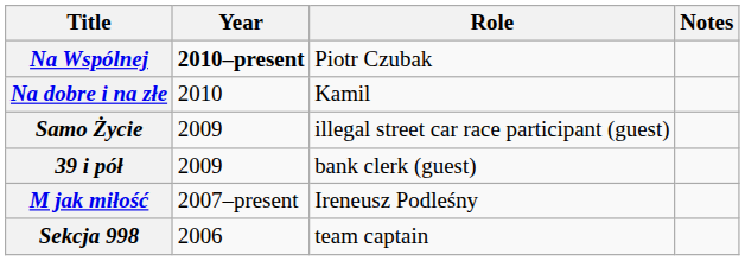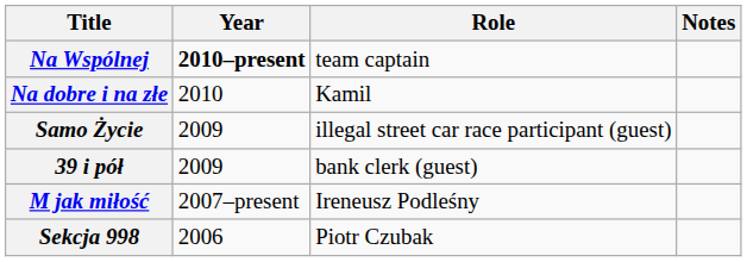 <table class="wikitable plainrowheaders sortable">
 <tr>
 <th scope="col">Title</th>
 <th scope="col">Year</th>
 <th scope="col">Role</th>
 <th scope="col" class="unsortable">Notes</th>
 </tr>
 <tr>
 <th scope="row"><em><a href='#'>Na Wspólnej</a></em></th>
 <td><strong>2010–present</strong></td>
-<td>Piotr Czubak</td>
+<td>team captain</td>
 <td></td>
 </tr>
 <tr>
 <th scope="row"><em><a href='#'>Na dobre i na złe</a></em></th>
 <td>2010</td>
 <td>Kamil</td>
 <td></td>
 </tr>
 <tr>
 <th scope="row"><em>Samo Życie</em></th>
 <td>2009</td>
 <td>illegal street car race participant (guest)</td>
 <td></td>
 </tr>
 <tr>
 <th scope="row"><em>39 i pół</em></th>
 <td>2009</td>
 <td>bank clerk (guest)</td>
 <td></td>
 </tr>
 <tr>
 <th scope="row"><em><a href='#'>M jak miłość</a></em></th>
 <td>2007–present</td>
 <td>Ireneusz Podleśny</td>
 <td></td>
 </tr>
 <tr>
 <th scope="row"><em>Sekcja 998</em></th>
 <td>2006</td>
-<td>team captain</td>
+<td>Piotr Czubak</td>
 <td></td>
 </tr>
 </table>
